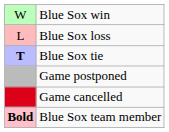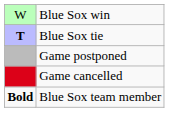 <table class="wikitable">
 <tr>
 <td bgcolor=#bbffbb align=center>W</td>
 <td>Blue Sox win</td>
-</tr>
-<tr>
-<td bgcolor=#ffbbbb align=center>L</td>
-<td>Blue Sox loss</td>
 </tr>
 <tr>
 <td bgcolor=#bbbbff align=center><strong>T</strong></td>
 <td>Blue Sox tie</td>
 </tr>
 <tr>
 <td bgcolor=#bbbbbb> </td>
 <td>Game postponed</td>
 </tr>
 <tr>
 <td bgcolor=#DC0118> </td>
 <td>Game cancelled</td>
 </tr>
 <tr>
-<td align=center style="background: pink;"><strong>Bold</strong></td>
+<td align=center><strong>Bold</strong></td>
 <td>Blue Sox team member</td>
 </tr>
 </table>
